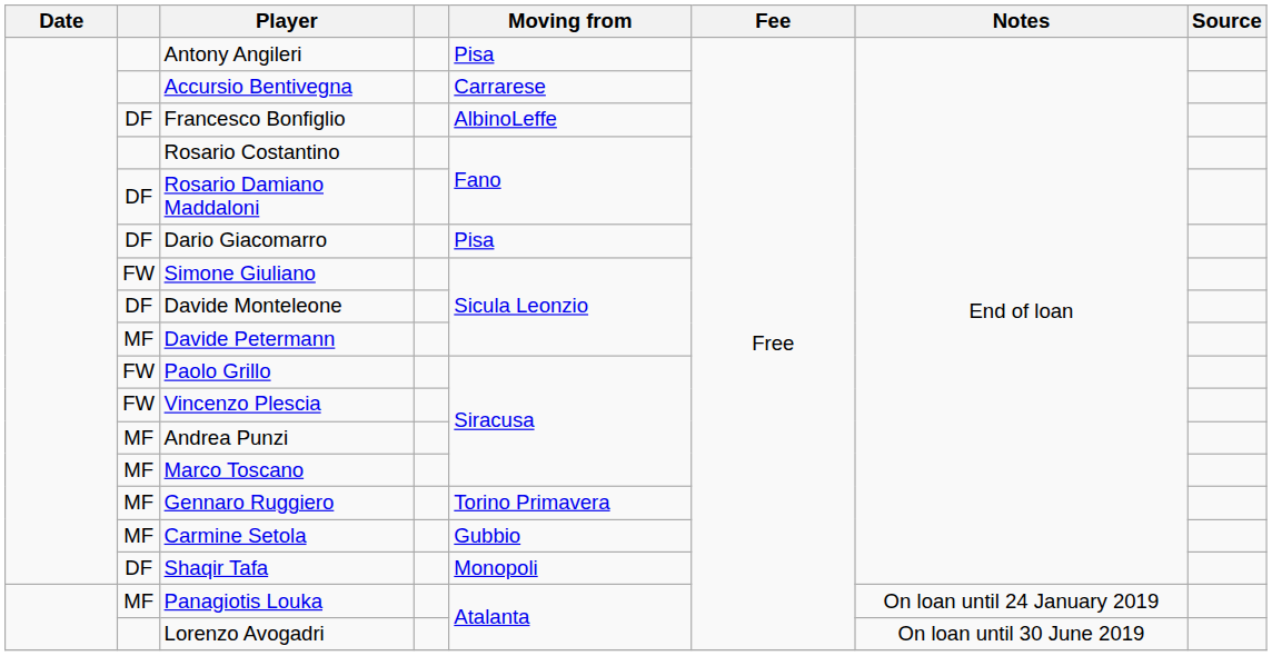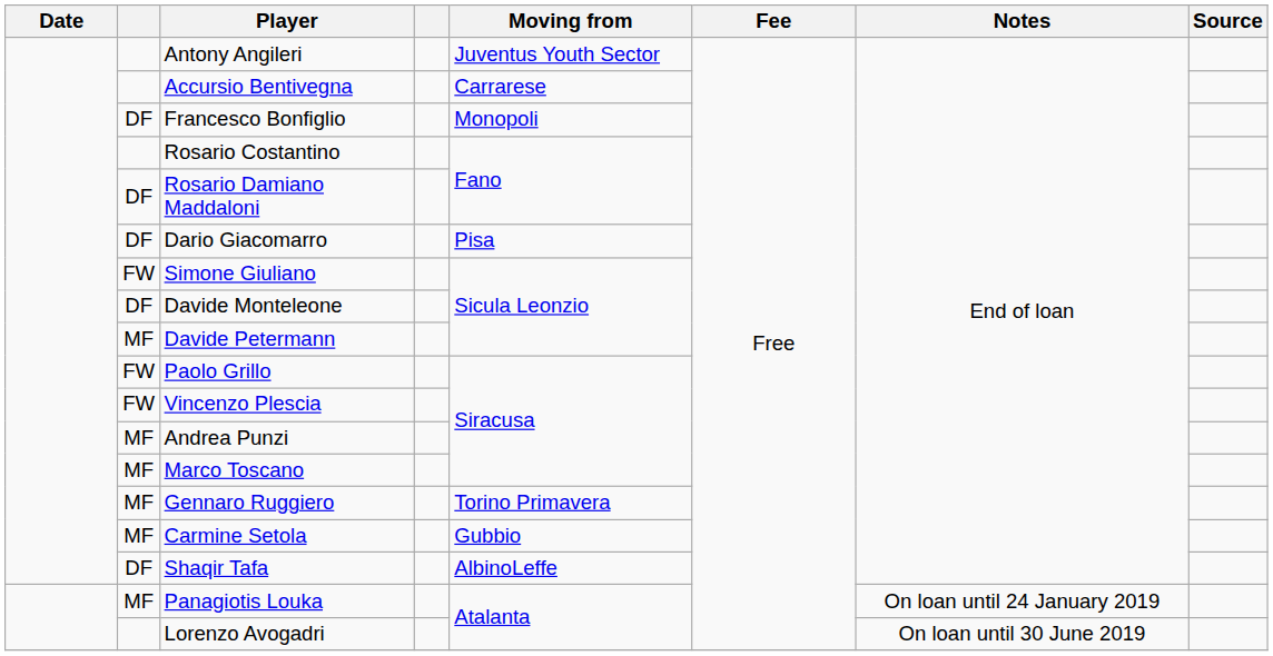 <table class="wikitable collapsible collapsed sortable">
 <tr>
 <th style="width:80px;">Date</th>
 <th style="width:20px;"></th>
 <th style="width:190px;">Player</th>
 <th style="width:20px;"></th>
 <th style="width:180px;">Moving from</th>
 <th style="width:120px;" class="unsortable">Fee</th>
 <th style="width:250px;" class="unsortable">Notes</th>
 <th style="width:20px;">Source</th>
 </tr>
 <tr>
 <td rowspan="16"></td>
 <td align="center"></td>
 <td> Antony Angileri</td>
 <td align="center"></td>
-<td> <a href='#'>Pisa</a></td>
+<td> <a href='#'>Juventus Youth Sector</a></td>
 <td rowspan="18" align="center">Free</td>
 <td rowspan="16" align="center">End of loan</td>
 <td></td>
 </tr>
 <tr>
 <td align="center"></td>
 <td> <a href='#'>Accursio Bentivegna</a></td>
 <td align="center"></td>
 <td> <a href='#'>Carrarese</a></td>
 <td></td>
 </tr>
 <tr>
 <td align="center">DF</td>
 <td> Francesco Bonfiglio</td>
 <td align="center"></td>
-<td> <a href='#'>AlbinoLeffe</a></td>
+<td> <a href='#'>Monopoli</a></td>
 <td></td>
 </tr>
 <tr>
 <td align="center"></td>
 <td> Rosario Costantino</td>
 <td align="center"></td>
 <td rowspan="2"> <a href='#'>Fano</a></td>
 <td></td>
 </tr>
 <tr>
 <td align="center">DF</td>
 <td> <a href='#'>Rosario Damiano Maddaloni</a></td>
 <td align="center"></td>
 <td></td>
 </tr>
 <tr>
 <td align="center">DF</td>
 <td> Dario Giacomarro</td>
 <td align="center"></td>
 <td> <a href='#'>Pisa</a></td>
 <td></td>
 </tr>
 <tr>
 <td align="center">FW</td>
 <td> <a href='#'>Simone Giuliano</a></td>
 <td align="center"></td>
 <td rowspan="3"> <a href='#'>Sicula Leonzio</a></td>
 <td></td>
 </tr>
 <tr>
 <td align="center">DF</td>
 <td> Davide Monteleone</td>
 <td align="center"></td>
 <td></td>
 </tr>
 <tr>
 <td align="center">MF</td>
 <td> <a href='#'>Davide Petermann</a></td>
 <td align="center"></td>
 <td></td>
 </tr>
 <tr>
 <td align="center">FW</td>
 <td> <a href='#'>Paolo Grillo</a></td>
 <td align="center"></td>
 <td rowspan="4"> <a href='#'>Siracusa</a></td>
 <td></td>
 </tr>
 <tr>
 <td align="center">FW</td>
 <td> <a href='#'>Vincenzo Plescia</a></td>
 <td align="center"></td>
 <td></td>
 </tr>
 <tr>
 <td align="center">MF</td>
 <td> Andrea Punzi</td>
 <td align="center"></td>
 <td></td>
 </tr>
 <tr>
 <td align="center">MF</td>
 <td> <a href='#'>Marco Toscano</a></td>
 <td align="center"></td>
 <td></td>
 </tr>
 <tr>
 <td align="center">MF</td>
 <td> <a href='#'>Gennaro Ruggiero</a></td>
 <td align="center"></td>
 <td> <a href='#'>Torino Primavera</a></td>
 <td></td>
 </tr>
 <tr>
 <td align="center">MF</td>
 <td> <a href='#'>Carmine Setola</a></td>
 <td align="center"></td>
 <td> <a href='#'>Gubbio</a></td>
 <td></td>
 </tr>
 <tr>
 <td align="center">DF</td>
 <td> <a href='#'>Shaqir Tafa</a></td>
 <td align="center"></td>
-<td> <a href='#'>Monopoli</a></td>
+<td> <a href='#'>AlbinoLeffe</a></td>
 <td></td>
 </tr>
 <tr>
 <td rowspan="2"></td>
 <td align="center">MF</td>
 <td> <a href='#'>Panagiotis Louka</a></td>
 <td align="center"></td>
 <td rowspan="2"> <a href='#'>Atalanta</a></td>
 <td align="center">On loan until 24 January 2019</td>
 <td><small></small></td>
 </tr>
 <tr>
 <td align="center"></td>
 <td> Lorenzo Avogadri</td>
 <td align="center"></td>
 <td align="center">On loan until 30 June 2019</td>
 <td><small></small></td>
 </tr>
 <tr>
 </tr>
 </table>
